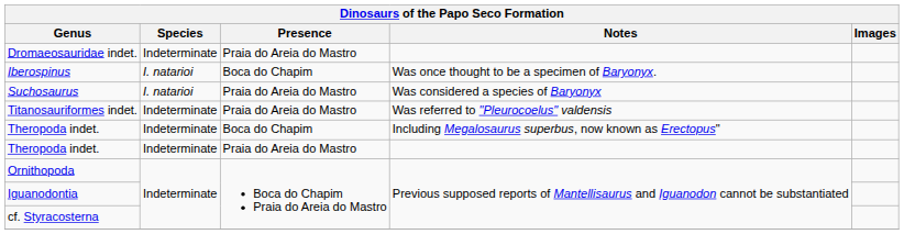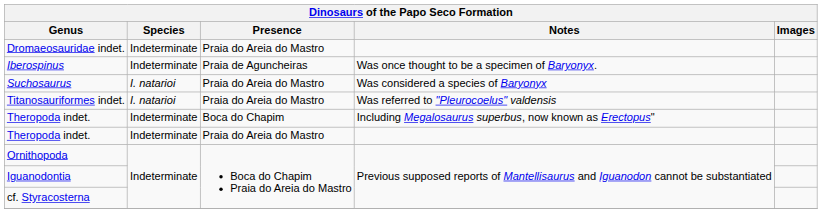 <table class="wikitable" align="center">
 <tr>
 <th colspan="5" align="center"><strong><a href='#'>Dinosaurs</a> of the Papo Seco Formation</strong></th>
 </tr>
 <tr>
 <th>Genus</th>
 <th>Species</th>
 <th>Presence</th>
 <th>Notes</th>
 <th>Images</th>
 </tr>
 <tr>
 <td><a href='#'>Dromaeosauridae</a> indet.</td>
 <td>Indeterminate</td>
 <td>Praia do Areia do Mastro</td>
 <td></td>
 <td></td>
 </tr>
 <tr>
 <td><em><a href='#'>Iberospinus</a></em></td>
-<td><em>I. natarioi</em></td>
-<td>Boca do Chapim</td>
+<td>Indeterminate</td>
+<td>Praia de Aguncheiras</td>
 <td>Was once thought to be a specimen of <em><a href='#'>Baryonyx</a></em>.</td>
 <td></td>
 </tr>
 <tr>
 <td><em><a href='#'>Suchosaurus</a></em></td>
 <td><em>I. natarioi</em></td>
 <td>Praia do Areia do Mastro</td>
 <td>Was considered a species of <em><a href='#'>Baryonyx</a></em></td>
 <td></td>
 </tr>
 <tr>
 <td><a href='#'>Titanosauriformes</a> indet.</td>
-<td>Indeterminate</td>
+<td><em>I. natarioi</em></td>
 <td>Praia do Areia do Mastro</td>
 <td>Was referred to <em><a href='#'>"Pleurocoelus"</a> valdensis</em></td>
 <td></td>
 </tr>
 <tr>
 <td><a href='#'>Theropoda</a> indet.</td>
 <td>Indeterminate</td>
 <td>Boca do Chapim</td>
 <td>Including <em><a href='#'>Megalosaurus</a> superbus</em>, now known as <em><a href='#'>Erectopus</a></em>"</td>
 <td></td>
 </tr>
 <tr>
 <td><a href='#'>Theropoda</a> indet.</td>
 <td>Indeterminate</td>
 <td>Praia do Areia do Mastro</td>
 <td></td>
 <td></td>
 </tr>
 <tr>
 <td><a href='#'>Ornithopoda</a></td>
 <td rowspan="3">Indeterminate</td>
 <td rowspan="3"><br><ul><li>Boca do Chapim</li><li>Praia do Areia do Mastro</li></ul></td>
 <td rowspan="3">Previous supposed reports of <em><a href='#'>Mantellisaurus</a></em> and <em><a href='#'>Iguanodon</a></em> cannot be substantiated</td>
 <td></td>
 </tr>
 <tr>
 <td><a href='#'>Iguanodontia</a></td>
 <td></td>
 </tr>
 <tr>
 <td>cf. <a href='#'>Styracosterna</a></td>
 <td></td>
 </tr>
 <tr>
 </tr>
 </table>
